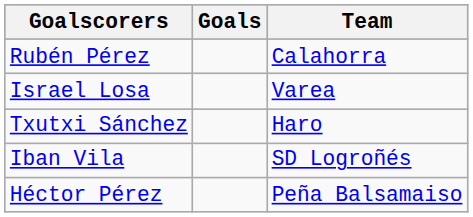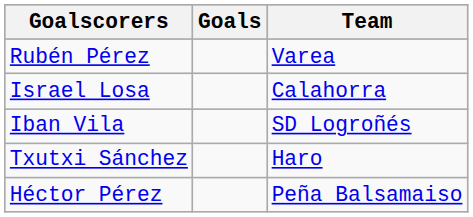 <table class="wikitable sortable" class="wikitable">
 <tr style="background:#ccc; text-align:center;">
 <th>Goalscorers</th>
 <th>Goals</th>
 <th>Team</th>
 </tr>
 <tr>
 <td> <a href='#'>Rubén Pérez</a></td>
 <td></td>
-<td><a href='#'>Calahorra</a></td>
+<td><a href='#'>Varea</a></td>
 </tr>
 <tr>
 <td> <a href='#'>Israel Losa</a></td>
 <td></td>
-<td><a href='#'>Varea</a></td>
+<td><a href='#'>Calahorra</a></td>
+</tr>
+<tr>
+<td> <a href='#'>Iban Vila</a></td>
+<td></td>
+<td><a href='#'>SD Logroñés</a></td>
 </tr>
 <tr>
 <td> <a href='#'>Txutxi Sánchez</a></td>
 <td></td>
 <td><a href='#'>Haro</a></td>
 </tr>
 <tr>
-<td> <a href='#'>Iban Vila</a></td>
-<td></td>
-<td><a href='#'>SD Logroñés</a></td>
-</tr>
-<tr>
 <td> <a href='#'>Héctor Pérez</a></td>
 <td></td>
 <td><a href='#'>Peña Balsamaiso</a></td>
 </tr>
 </table>
